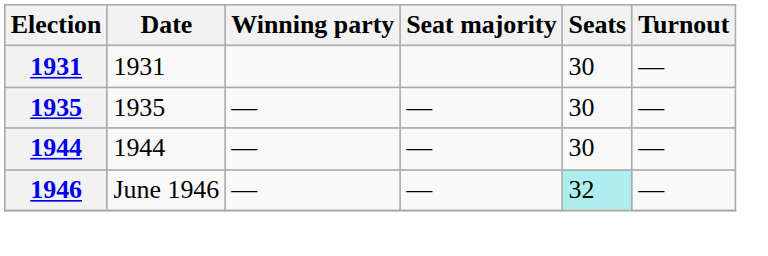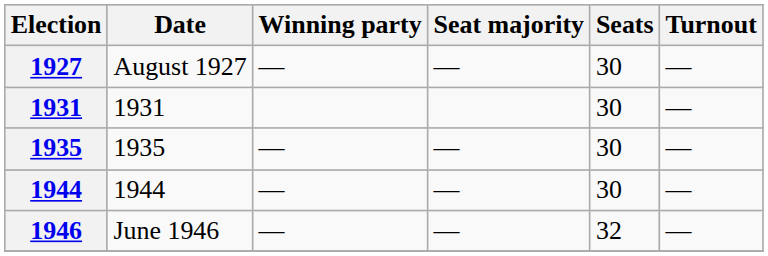 <table class="wikitable plainrowheaders">
 <tr>
 <th>Election</th>
 <th>Date</th>
 <th>Winning party</th>
 <th>Seat majority</th>
 <th>Seats</th>
 <th>Turnout</th>
+</tr>
+<tr>
+<th><a href='#'>1927</a></th>
+<td>August 1927</td>
+<td>—</td>
+<td>—</td>
+<td>30</td>
+<td>—</td>
 </tr>
 <tr>
 <th><a href='#'>1931</a></th>
 <td>1931</td>
 <td></td>
 <td></td>
 <td>30</td>
 <td>—</td>
 </tr>
 <tr>
 <th><a href='#'>1935</a></th>
 <td>1935</td>
 <td>—</td>
 <td>—</td>
 <td>30</td>
 <td>—</td>
 </tr>
 <tr>
 <th><a href='#'>1944</a></th>
 <td>1944</td>
 <td>—</td>
 <td>—</td>
 <td>30</td>
 <td>—</td>
 </tr>
 <tr>
 <th><a href='#'>1946</a></th>
 <td>June 1946</td>
 <td>—</td>
 <td>—</td>
-<td style="background: paleturquoise;">32</td>
+<td>32</td>
 <td>—</td>
 </tr>
 <tr>
 </tr>
 </table>
